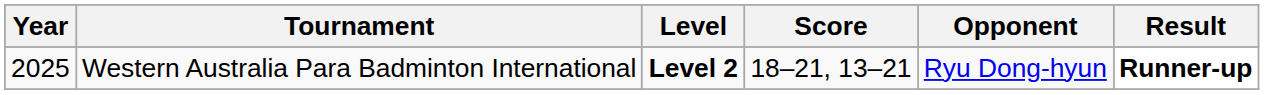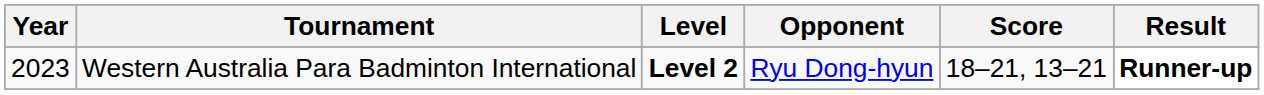 <table class="sortable wikitable" style="font-size: 90%;">
 <tr>
 <th>Year</th>
 <th>Tournament</th>
 <th>Level</th>
+<th>Opponent</th>
 <th>Score</th>
-<th>Opponent</th>
 <th>Result</th>
 </tr>
 <tr>
-<td align="center">2025</td>
+<td align="center">2023</td>
 <td align="left">Western Australia Para Badminton International</td>
 <td align="left"><strong>Level 2</strong></td>
+<td align="left"> <a href='#'>Ryu Dong-hyun</a></td>
 <td align="left">18–21, 13–21</td>
-<td align="left"> <a href='#'>Ryu Dong-hyun</a></td>
 <td style="text-align:left; background:white"> <strong>Runner-up</strong></td>
 </tr>
 </table>
